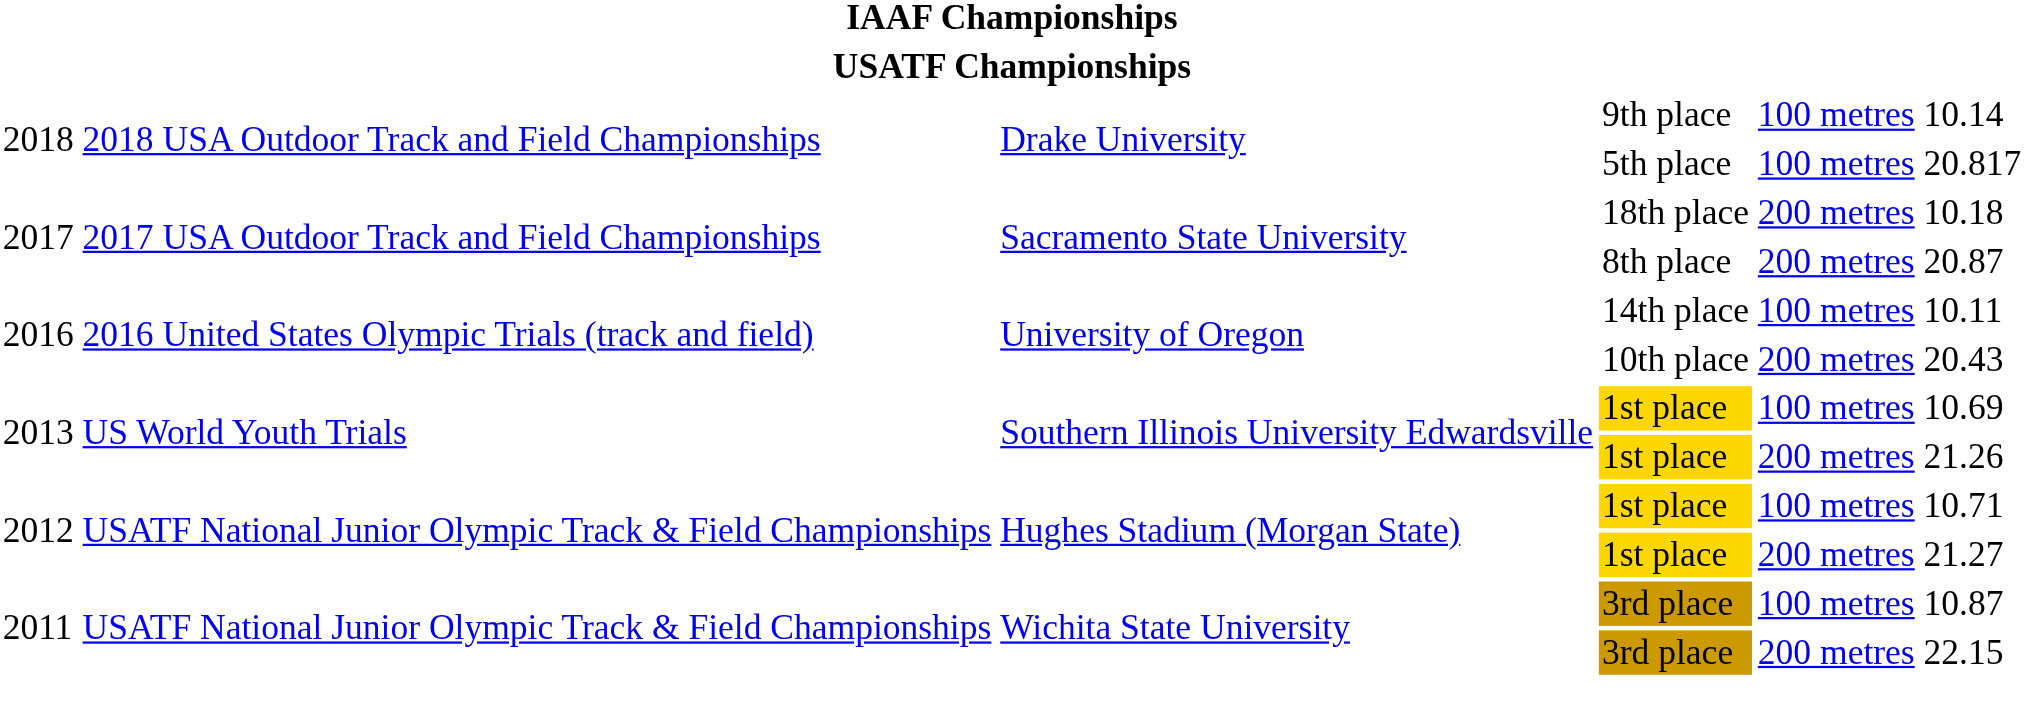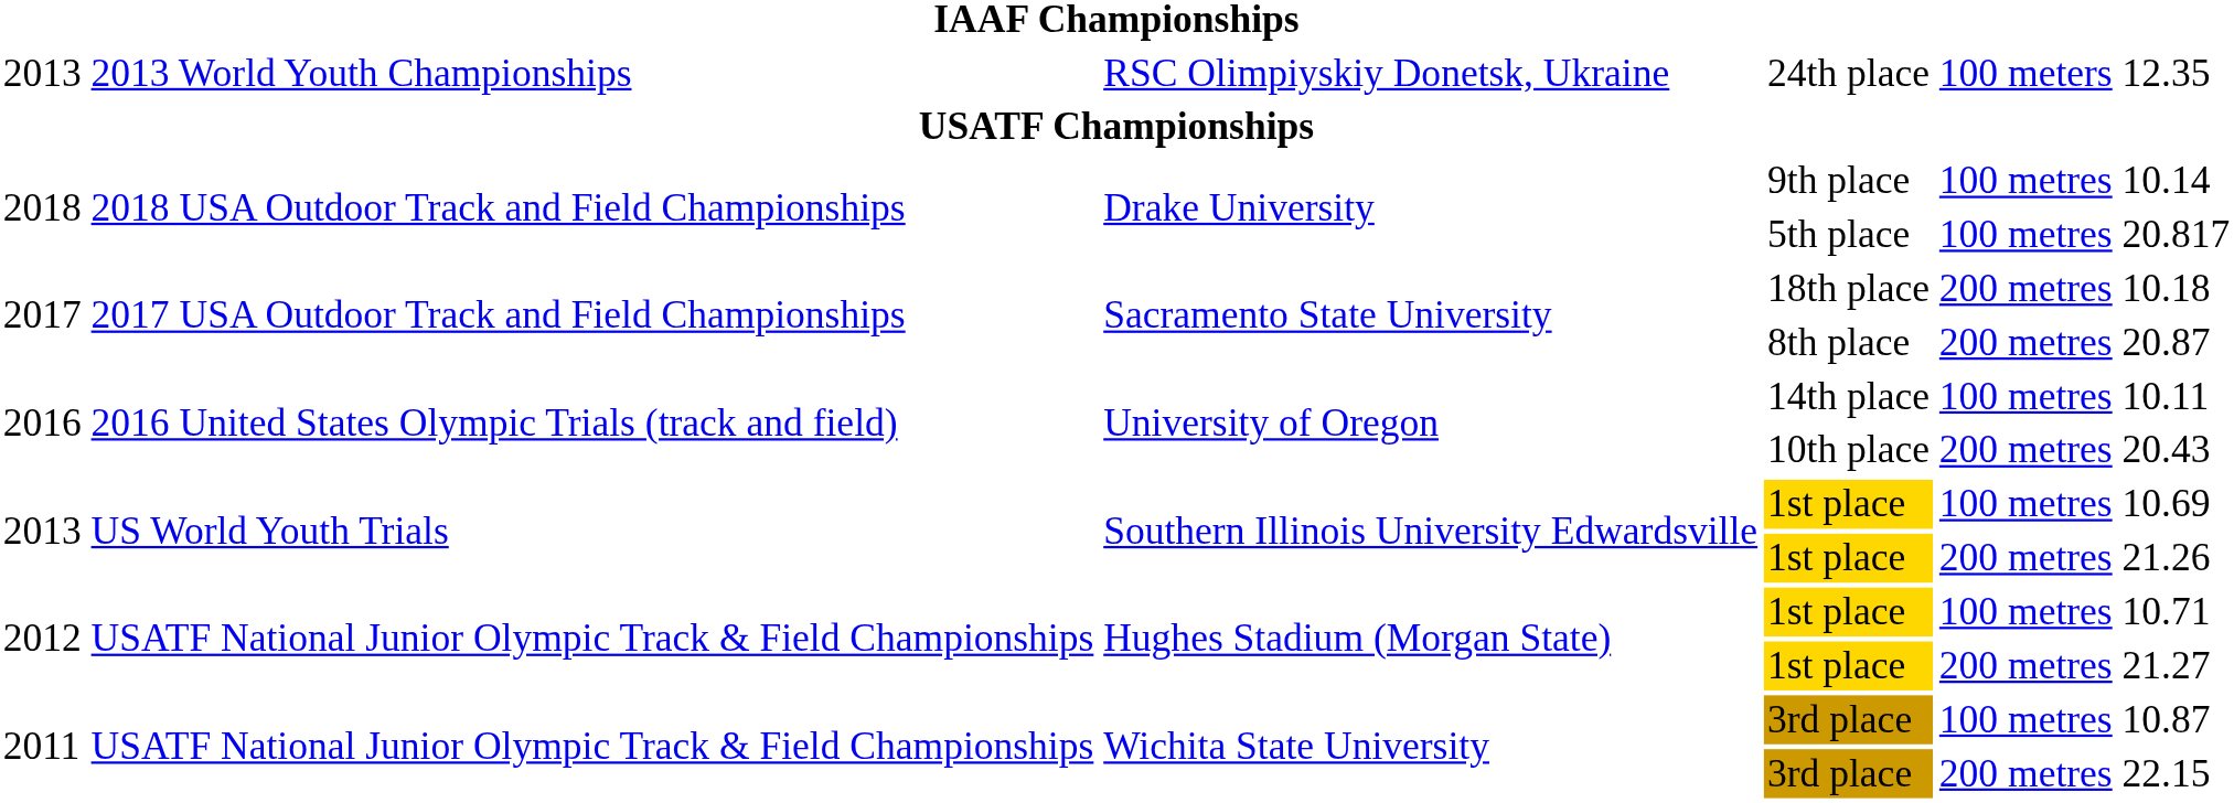 <table>
 <tr>
 <th colspan="6">IAAF Championships</th>
+</tr>
+<tr>
+<td>2013</td>
+<td><a href='#'>2013 World Youth Championships</a></td>
+<td><a href='#'>RSC Olimpiyskiy Donetsk, Ukraine</a></td>
+<td>24th place</td>
+<td><a href='#'>100 meters</a></td>
+<td>12.35</td>
 </tr>
 <tr>
 <th colspan="6">USATF Championships</th>
 </tr>
 <tr>
 <td Rowspan=2>2018</td>
 <td Rowspan=2><a href='#'>2018 USA Outdoor Track and Field Championships</a></td>
 <td Rowspan=2><a href='#'>Drake University</a></td>
 <td>9th place</td>
 <td><a href='#'>100 metres</a></td>
 <td>10.14</td>
 </tr>
 <tr>
 <td>5th place</td>
 <td><a href='#'>100 metres</a></td>
 <td>20.817</td>
 </tr>
 <tr>
 <td Rowspan=2>2017</td>
 <td Rowspan=2><a href='#'>2017 USA Outdoor Track and Field Championships</a></td>
 <td Rowspan=2><a href='#'>Sacramento State University</a></td>
 <td>18th place</td>
 <td><a href='#'>200 metres</a></td>
 <td>10.18</td>
 </tr>
 <tr>
 <td>8th place</td>
 <td><a href='#'>200 metres</a></td>
 <td>20.87</td>
 </tr>
 <tr>
 <td Rowspan=2>2016</td>
 <td Rowspan=2><a href='#'>2016 United States Olympic Trials (track and field)</a></td>
 <td Rowspan=2><a href='#'>University of Oregon</a></td>
 <td>14th place</td>
 <td><a href='#'>100 metres</a></td>
 <td>10.11</td>
 </tr>
 <tr>
 <td>10th place</td>
 <td><a href='#'>200 metres</a></td>
 <td>20.43</td>
 </tr>
 <tr>
 <td Rowspan=2>2013</td>
 <td Rowspan=2><a href='#'>US World Youth Trials</a></td>
 <td Rowspan=2><a href='#'>Southern Illinois University Edwardsville</a></td>
 <td bgcolor=gold>1st place</td>
 <td><a href='#'>100 metres</a></td>
 <td>10.69</td>
 </tr>
 <tr>
 <td bgcolor=gold>1st place</td>
 <td><a href='#'>200 metres</a></td>
 <td>21.26</td>
 </tr>
 <tr>
 <td Rowspan=2>2012</td>
 <td Rowspan=2><a href='#'>USATF National Junior Olympic Track & Field Championships</a></td>
 <td Rowspan=2><a href='#'>Hughes Stadium (Morgan State)</a></td>
 <td bgcolor=gold>1st place</td>
 <td><a href='#'>100 metres</a></td>
 <td>10.71</td>
 </tr>
 <tr>
 <td bgcolor=gold>1st place</td>
 <td><a href='#'>200 metres</a></td>
 <td>21.27</td>
 </tr>
 <tr>
 <td Rowspan=2>2011</td>
 <td Rowspan=2><a href='#'>USATF National Junior Olympic Track & Field Championships</a></td>
 <td Rowspan=2><a href='#'>Wichita State University</a></td>
 <td bgcolor=cc9900>3rd place</td>
 <td><a href='#'>100 metres</a></td>
 <td>10.87</td>
 </tr>
 <tr>
 <td bgcolor=cc9900>3rd place</td>
 <td><a href='#'>200 metres</a></td>
 <td>22.15</td>
 </tr>
 </table>
